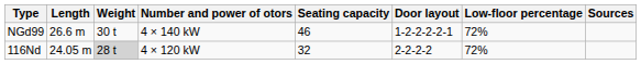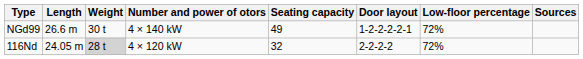 <table class="wikitable">
 <tr>
 <th>Type</th>
 <th>Length</th>
 <th>Weight</th>
 <th>Number and power of otors</th>
 <th>Seating capacity</th>
 <th>Door layout</th>
 <th>Low-floor percentage</th>
 <th>Sources</th>
 </tr>
 <tr>
 <td>NGd99</td>
 <td>26.6 m</td>
 <td>30 t</td>
 <td>4 × 140 kW</td>
-<td>46</td>
+<td>49</td>
 <td>1-2-2-2-2-1</td>
 <td>72%</td>
 <td></td>
 </tr>
 <tr>
 <td>116Nd</td>
 <td>24.05 m</td>
 <td style="background: lightgrey;">28 t</td>
 <td>4 × 120 kW</td>
 <td>32</td>
 <td>2-2-2-2</td>
 <td>72%</td>
 <td></td>
 </tr>
 </table>
